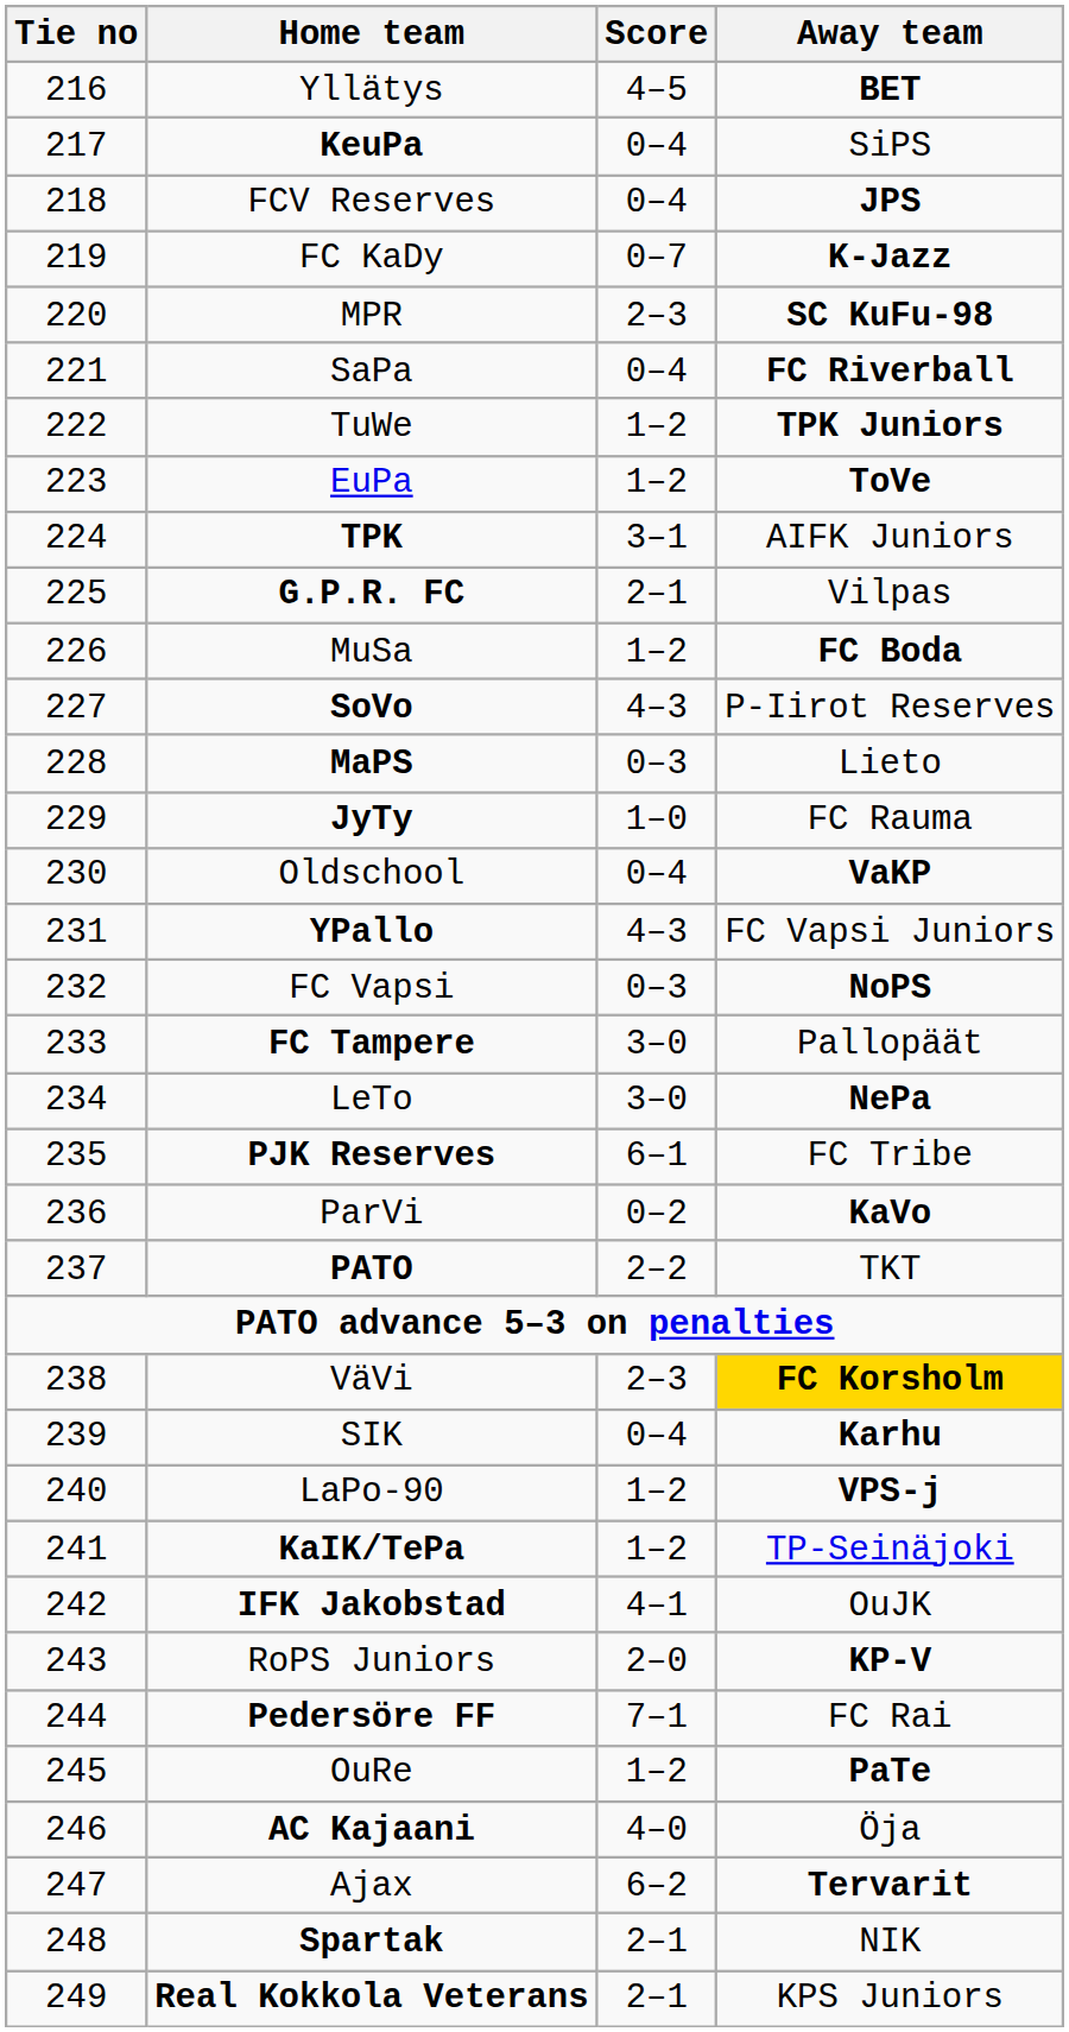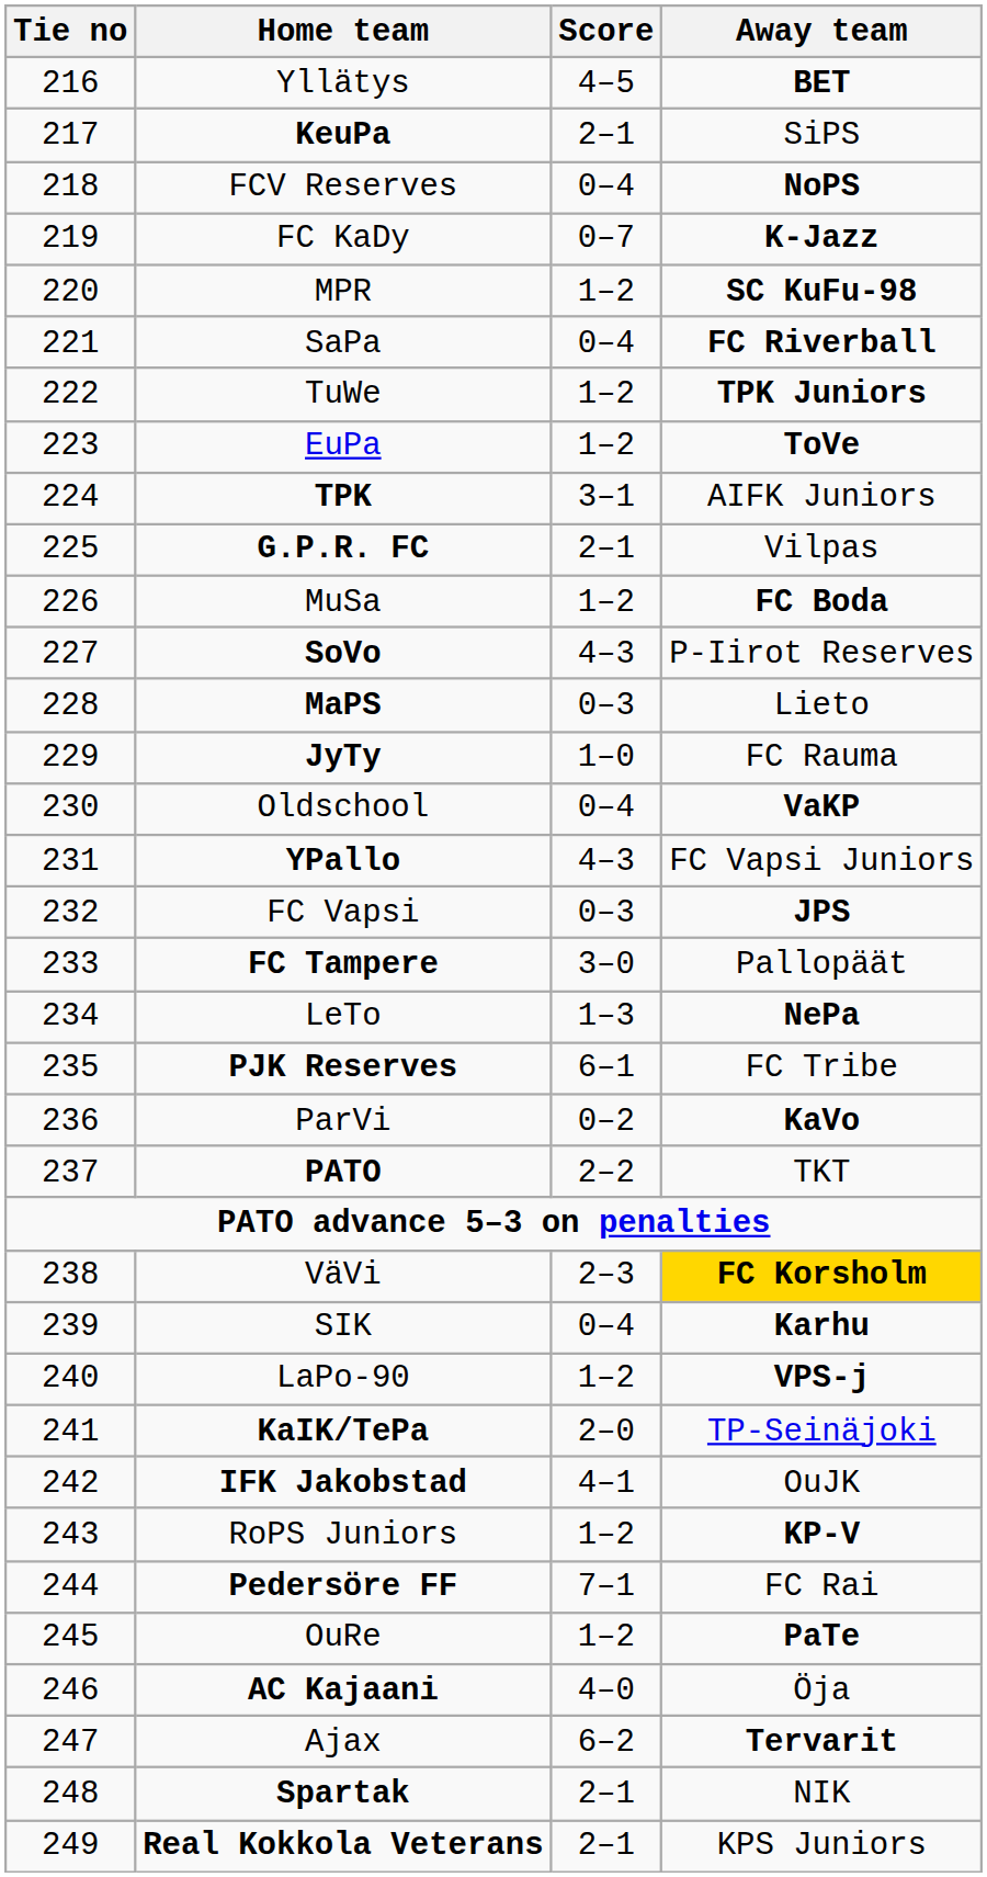 <table class="wikitable" style="text-align: center">
 <tr>
 <th>Tie no</th>
 <th>Home team</th>
 <th>Score</th>
 <th>Away team</th>
 </tr>
 <tr>
 <td>216</td>
 <td>Yllätys</td>
 <td>4–5</td>
 <td><strong>BET</strong></td>
 </tr>
 <tr>
 <td>217</td>
 <td><strong>KeuPa</strong></td>
-<td>0–4</td>
+<td>2–1</td>
 <td>SiPS</td>
 </tr>
 <tr>
 <td>218</td>
 <td>FCV Reserves</td>
 <td>0–4</td>
-<td><strong>JPS</strong></td>
+<td><strong>NoPS</strong></td>
 </tr>
 <tr>
 <td>219</td>
 <td>FC KaDy</td>
 <td>0–7</td>
 <td><strong>K-Jazz</strong></td>
 </tr>
 <tr>
 <td>220</td>
 <td>MPR</td>
-<td>2–3</td>
+<td>1–2</td>
 <td><strong>SC KuFu-98</strong></td>
 </tr>
 <tr>
 <td>221</td>
 <td>SaPa</td>
 <td>0–4</td>
 <td><strong>FC Riverball</strong></td>
 </tr>
 <tr>
 <td>222</td>
 <td>TuWe</td>
 <td>1–2</td>
 <td><strong>TPK Juniors</strong></td>
 </tr>
 <tr>
 <td>223</td>
 <td><a href='#'>EuPa</a></td>
 <td>1–2</td>
 <td><strong>ToVe</strong></td>
 </tr>
 <tr>
 <td>224</td>
 <td><strong>TPK</strong></td>
 <td>3–1</td>
 <td>AIFK Juniors</td>
 </tr>
 <tr>
 <td>225</td>
 <td><strong>G.P.R. FC</strong></td>
 <td>2–1</td>
 <td>Vilpas</td>
 </tr>
 <tr>
 <td>226</td>
 <td>MuSa</td>
 <td>1–2</td>
 <td><strong>FC Boda</strong></td>
 </tr>
 <tr>
 <td>227</td>
 <td><strong>SoVo</strong></td>
 <td>4–3 </td>
 <td>P-Iirot Reserves</td>
 </tr>
 <tr>
 <td>228</td>
 <td><strong>MaPS</strong></td>
 <td>0–3</td>
 <td>Lieto</td>
 </tr>
 <tr>
 <td>229</td>
 <td><strong>JyTy</strong></td>
 <td>1–0</td>
 <td>FC Rauma</td>
 </tr>
 <tr>
 <td>230</td>
 <td>Oldschool</td>
 <td>0–4</td>
 <td><strong>VaKP</strong></td>
 </tr>
 <tr>
 <td>231</td>
 <td><strong>YPallo</strong></td>
 <td>4–3</td>
 <td>FC Vapsi Juniors</td>
 </tr>
 <tr>
 <td>232</td>
 <td>FC Vapsi</td>
 <td>0–3</td>
-<td><strong>NoPS</strong></td>
+<td><strong>JPS</strong></td>
 </tr>
 <tr>
 <td>233</td>
 <td><strong>FC Tampere</strong></td>
 <td>3–0</td>
 <td>Pallopäät</td>
 </tr>
 <tr>
 <td>234</td>
 <td>LeTo</td>
-<td>3–0</td>
+<td>1–3</td>
 <td><strong>NePa</strong></td>
 </tr>
 <tr>
 <td>235</td>
 <td><strong>PJK Reserves</strong></td>
 <td>6–1</td>
 <td>FC Tribe</td>
 </tr>
 <tr>
 <td>236</td>
 <td>ParVi</td>
 <td>0–2</td>
 <td><strong>KaVo</strong></td>
 </tr>
 <tr>
 <td>237</td>
 <td><strong>PATO</strong></td>
 <td>2–2 </td>
 <td>TKT</td>
 </tr>
 <tr>
 <td colspan=4><strong>PATO advance 5–3 on <a href='#'>penalties</a></strong></td>
 </tr>
 <tr>
 <td>238</td>
 <td>VäVi</td>
 <td>2–3</td>
 <td style="background: gold;"><strong>FC Korsholm</strong></td>
 </tr>
 <tr>
 <td>239</td>
 <td>SIK</td>
 <td>0–4</td>
 <td><strong>Karhu</strong></td>
 </tr>
 <tr>
 <td>240</td>
 <td>LaPo-90</td>
 <td>1–2 </td>
 <td><strong>VPS-j</strong></td>
 </tr>
 <tr>
 <td>241</td>
 <td><strong>KaIK/TePa</strong></td>
-<td>1–2</td>
+<td>2–0</td>
 <td><a href='#'>TP-Seinäjoki</a></td>
 </tr>
 <tr>
 <td>242</td>
 <td><strong>IFK Jakobstad</strong></td>
 <td>4–1</td>
 <td>OuJK</td>
 </tr>
 <tr>
 <td>243</td>
 <td>RoPS Juniors</td>
-<td>2–0</td>
+<td>1–2</td>
 <td><strong>KP-V</strong></td>
 </tr>
 <tr>
 <td>244</td>
 <td><strong>Pedersöre FF</strong></td>
 <td>7–1</td>
 <td>FC Rai</td>
 </tr>
 <tr>
 <td>245</td>
 <td>OuRe</td>
 <td>1–2 </td>
 <td><strong>PaTe</strong></td>
 </tr>
 <tr>
 <td>246</td>
 <td><strong>AC Kajaani</strong></td>
 <td>4–0</td>
 <td>Öja</td>
 </tr>
 <tr>
 <td>247</td>
 <td>Ajax</td>
 <td>6–2</td>
 <td><strong>Tervarit</strong></td>
 </tr>
 <tr>
 <td>248</td>
 <td><strong>Spartak</strong></td>
 <td>2–1</td>
 <td>NIK</td>
 </tr>
 <tr>
 <td>249</td>
 <td><strong>Real Kokkola Veterans</strong></td>
 <td>2–1</td>
 <td>KPS Juniors</td>
 </tr>
 </table>
